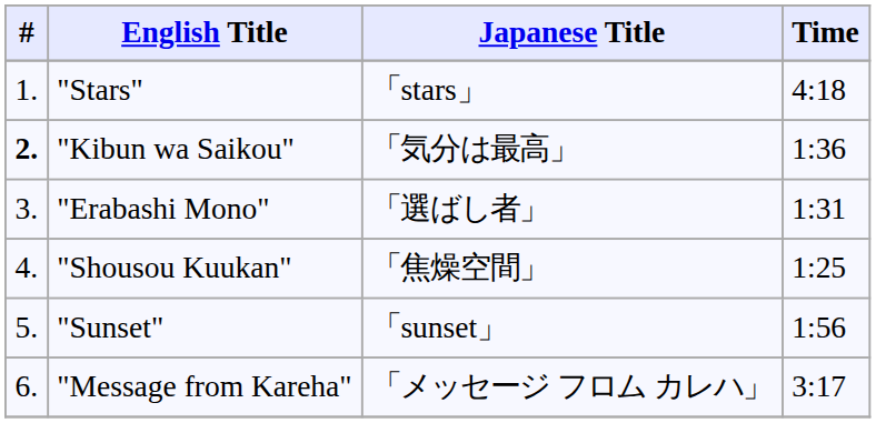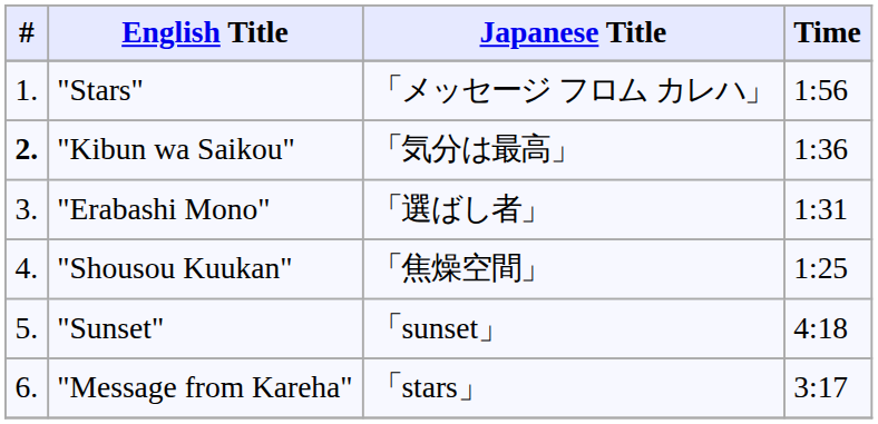 <table border="" cellpadding="4" cellspacing="0" style="border: 1px #aaaaaa solid; border-collapse: collapse; padding: 0.2em; margin: 1em 1em 1em 0; background: #f7f8ff; font-size:0.9em">
 <tr valign="middle" bgcolor="#e6e9ff">
 <th rowspan="1">#</th>
 <th rowspan="1"><a href='#'>English</a> Title</th>
 <th colspan="1"><a href='#'>Japanese</a> Title</th>
 <th rowspan="1">Time</th>
 </tr>
 <tr bgcolor="#e6e9ff">
 </tr>
 <tr>
 <td>1.</td>
 <td>"Stars"</td>
-<td>「stars」</td>
-<td>4:18</td>
+<td>「メッセージ フロム カレハ」</td>
+<td>1:56</td>
 </tr>
 <tr>
 <td><strong>2.</strong></td>
 <td>"Kibun wa Saikou"</td>
 <td>「気分は最高」</td>
 <td>1:36</td>
 </tr>
 <tr>
 <td>3.</td>
 <td>"Erabashi Mono"</td>
 <td>「選ばし者」</td>
 <td>1:31</td>
 </tr>
 <tr>
 <td>4.</td>
 <td>"Shousou Kuukan"</td>
 <td>「焦燥空間」</td>
 <td>1:25</td>
 </tr>
 <tr>
 <td>5.</td>
 <td>"Sunset"</td>
 <td>「sunset」</td>
-<td>1:56</td>
+<td>4:18</td>
 </tr>
 <tr>
 <td>6.</td>
 <td>"Message from Kareha"</td>
-<td>「メッセージ フロム カレハ」</td>
+<td>「stars」</td>
 <td>3:17</td>
 </tr>
 <tr>
 </tr>
 </table>
